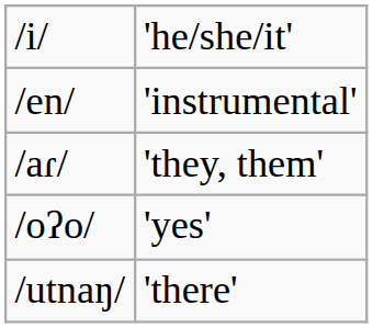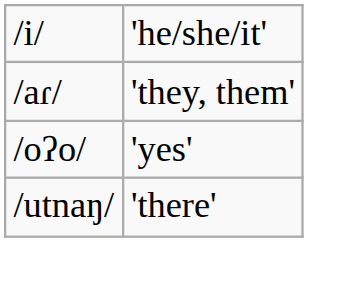 <table class="wikitable">
 <tr>
 <td>/i/</td>
 <td>'he/she/it'</td>
-</tr>
-<tr>
-<td>/en/</td>
-<td>'instrumental'</td>
 </tr>
 <tr>
 <td>/aɾ/</td>
 <td>'they, them'</td>
 </tr>
 <tr>
 <td>/oʔo/</td>
 <td>'yes'</td>
 </tr>
 <tr>
 <td>/utnaŋ/</td>
 <td>'there'</td>
 </tr>
 </table>
